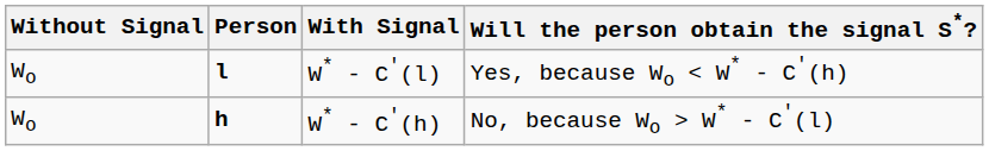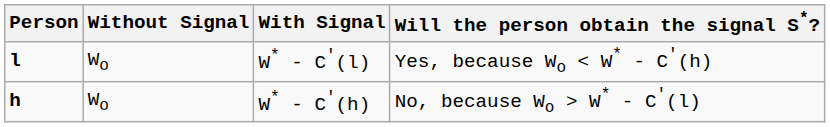 <table class="wikitable">
 <tr>
+<th>Person</th>
 <th>Without Signal</th>
-<th>Person</th>
 <th>With Signal</th>
 <th>Will the person obtain the signal <strong>S<sup>*</sup></strong>?</th>
 </tr>
 <tr>
+<td><strong>l</strong></td>
 <td>W<sub>o</sub></td>
-<td><strong>l</strong></td>
 <td>W<sup>*</sup> - C<sup>'</sup>(l)</td>
 <td>Yes, because W<sub>o</sub> < W<sup>*</sup> - C<sup>'</sup>(h)</td>
 </tr>
 <tr>
+<td><strong>h</strong></td>
 <td>W<sub>o</sub></td>
-<td><strong>h</strong></td>
 <td>W<sup>*</sup> - C<sup>'</sup>(h)</td>
 <td>No, because W<sub>o</sub> > W<sup>*</sup> - C<sup>'</sup>(l)</td>
 </tr>
 </table>
